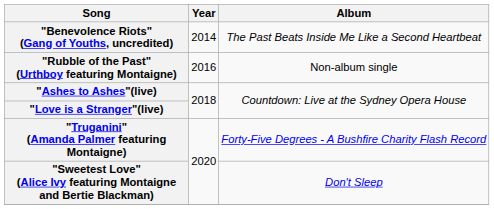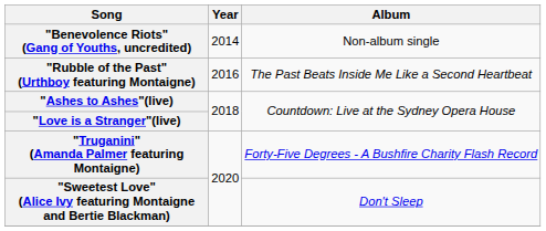 <table class="wikitable plainrowheaders" style="text-align:center;">
 <tr>
 <th scope="col" style="width:16em;">Song</th>
 <th scope="col">Year</th>
 <th scope="col">Album</th>
 </tr>
 <tr>
 <th scope="row">"Benevolence Riots"<br><span>(<a href='#'>Gang of Youths</a>, uncredited)</span></th>
 <td>2014</td>
-<td><em>The Past Beats Inside Me Like a Second Heartbeat</em></td>
+<td>Non-album single</td>
 </tr>
 <tr>
 <th scope="row">"Rubble of the Past"<br><span>(<a href='#'>Urthboy</a> featuring Montaigne)</span></th>
 <td>2016</td>
-<td>Non-album single</td>
+<td><em>The Past Beats Inside Me Like a Second Heartbeat</em></td>
 </tr>
 <tr>
 <th scope="row">"<a href='#'>Ashes to Ashes</a>"<span>(live)</span></th>
 <td rowspan="2">2018</td>
 <td rowspan="2"><em>Countdown: Live at the Sydney Opera House</em></td>
 </tr>
 <tr>
 <th scope="row">"<a href='#'>Love is a Stranger</a>"<span>(live)</span></th>
 </tr>
 <tr>
 <th scope="row">"<a href='#'>Truganini</a>"<br><span>(<a href='#'>Amanda Palmer</a> featuring Montaigne)</span></th>
 <td rowspan="2">2020</td>
 <td><em><a href='#'>Forty-Five Degrees - A Bushfire Charity Flash Record</a></em></td>
 </tr>
 <tr>
 <th scope="row">"Sweetest Love"<br><span>(<a href='#'>Alice Ivy</a> featuring Montaigne and Bertie Blackman)</span></th>
 <td><em><a href='#'>Don't Sleep</a></em></td>
 </tr>
 <tr>
 </tr>
 </table>
